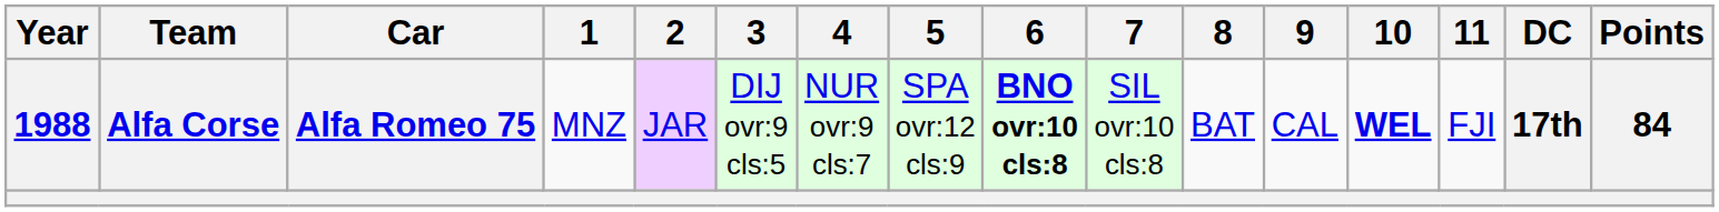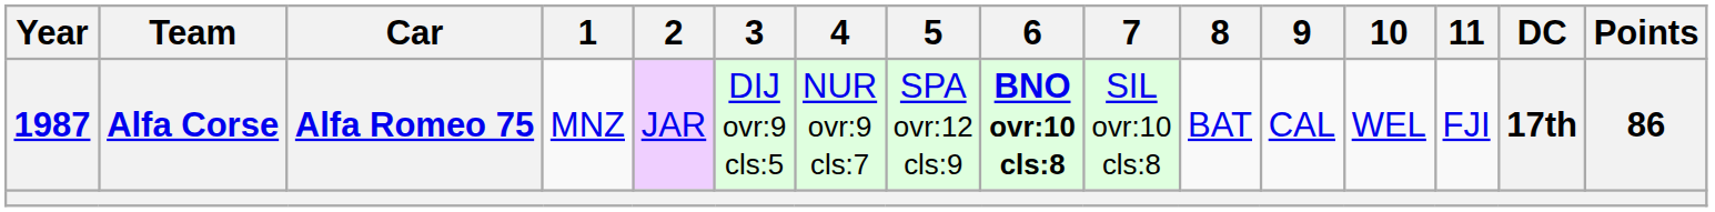 <table class="wikitable" style="text-align:center; font-size:85%">
 <tr>
 <th>Year</th>
 <th>Team</th>
 <th>Car</th>
 <th>1</th>
 <th>2</th>
 <th>3</th>
 <th>4</th>
 <th>5</th>
 <th>6</th>
 <th>7</th>
 <th>8</th>
 <th>9</th>
 <th>10</th>
 <th>11</th>
 <th>DC</th>
 <th>Points</th>
 </tr>
 <tr>
-<th><a href='#'>1988</a></th>
+<th><a href='#'>1987</a></th>
 <th nowrap><a href='#'>Alfa Corse</a></th>
 <th nowrap><a href='#'>Alfa Romeo 75</a></th>
 <td><a href='#'>MNZ</a></td>
 <td style="background:#efcfff;"><a href='#'>JAR</a><br></td>
 <td style="background:#dfffdf;"><a href='#'>DIJ</a><br><small>ovr:9<br>cls:5<br></small></td>
 <td style="background:#dfffdf;"><a href='#'>NUR</a><br><small>ovr:9<br>cls:7<br></small></td>
 <td style="background:#dfffdf;"><a href='#'>SPA</a><br><small>ovr:12<br>cls:9<br></small></td>
 <td style="background:#dfffdf;"><strong><a href='#'>BNO</a><br><small>ovr:10<br>cls:8<br></small></strong></td>
 <td style="background:#dfffdf;"><a href='#'>SIL</a><br><small>ovr:10<br>cls:8<br></small></td>
 <td><a href='#'>BAT</a></td>
 <td><a href='#'>CAL</a></td>
-<td><strong><a href='#'>WEL</a></strong></td>
+<td><a href='#'>WEL</a></td>
 <td><a href='#'>FJI</a></td>
 <th>17th</th>
-<th>84</th>
+<th>86</th>
 </tr>
 <tr>
 <th colspan="16"></th>
 </tr>
 </table>
